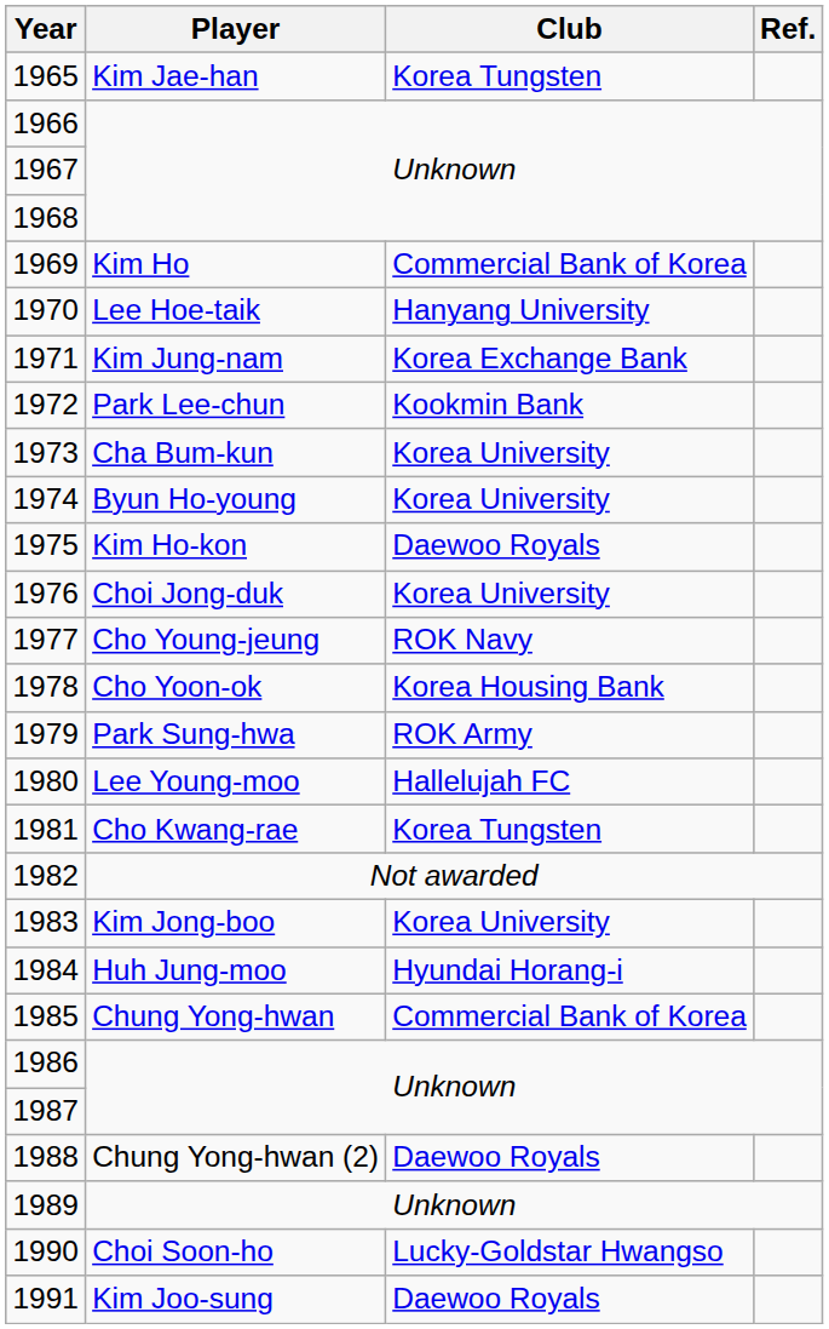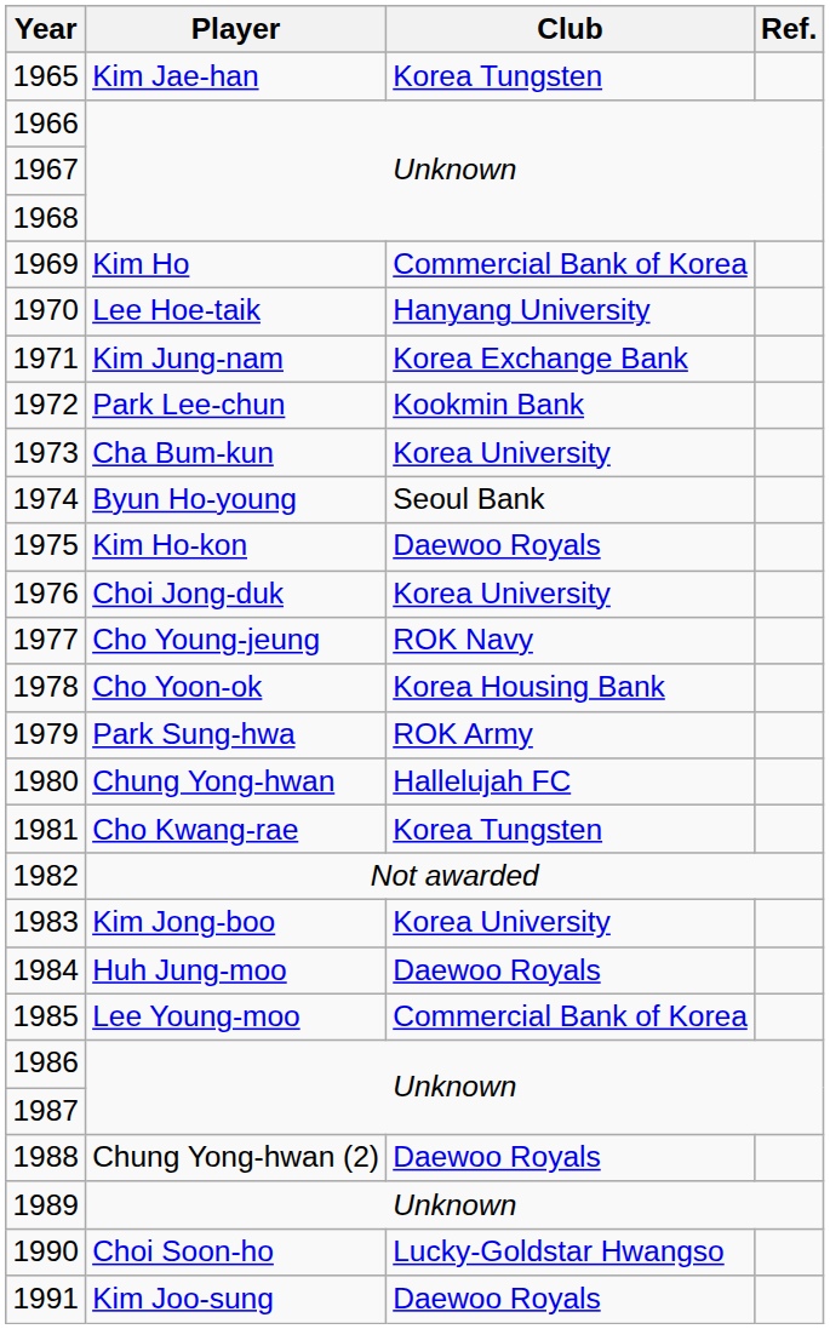 <table class="wikitable" style="text-align:left">
 <tr>
 <th>Year</th>
 <th>Player</th>
 <th>Club</th>
 <th>Ref.</th>
 </tr>
 <tr>
 <td>1965</td>
 <td><a href='#'>Kim Jae-han</a></td>
 <td>  <a href='#'>Korea Tungsten</a></td>
 <td></td>
 </tr>
 <tr>
 <td>1966</td>
 <td rowspan="3" colspan="3" align="center"><em>Unknown</em></td>
 </tr>
 <tr>
 <td>1967</td>
 </tr>
 <tr>
 <td>1968</td>
 </tr>
 <tr>
 <td>1969</td>
 <td><a href='#'>Kim Ho</a></td>
 <td>  <a href='#'>Commercial Bank of Korea</a></td>
 <td></td>
 </tr>
 <tr>
 <td>1970</td>
 <td><a href='#'>Lee Hoe-taik</a></td>
 <td>  <a href='#'>Hanyang University</a></td>
 <td></td>
 </tr>
 <tr>
 <td>1971</td>
 <td><a href='#'>Kim Jung-nam</a></td>
 <td>  <a href='#'>Korea Exchange Bank</a></td>
 <td></td>
 </tr>
 <tr>
 <td>1972</td>
 <td><a href='#'>Park Lee-chun</a></td>
 <td>  <a href='#'>Kookmin Bank</a></td>
 <td></td>
 </tr>
 <tr>
 <td>1973</td>
 <td><a href='#'>Cha Bum-kun</a></td>
 <td>  <a href='#'>Korea University</a></td>
 <td></td>
 </tr>
 <tr>
 <td>1974</td>
 <td><a href='#'>Byun Ho-young</a></td>
-<td>  <a href='#'>Korea University</a></td>
+<td>  Seoul Bank</td>
 <td></td>
 </tr>
 <tr>
 <td>1975</td>
 <td><a href='#'>Kim Ho-kon</a></td>
 <td>  <a href='#'>Daewoo Royals</a></td>
 <td></td>
 </tr>
 <tr>
 <td>1976</td>
 <td><a href='#'>Choi Jong-duk</a></td>
 <td> <a href='#'>Korea University</a></td>
 <td></td>
 </tr>
 <tr>
 <td>1977</td>
 <td><a href='#'>Cho Young-jeung</a></td>
 <td> <a href='#'>ROK Navy</a></td>
 <td></td>
 </tr>
 <tr>
 <td>1978</td>
 <td><a href='#'>Cho Yoon-ok</a></td>
 <td> <a href='#'>Korea Housing Bank</a></td>
 <td></td>
 </tr>
 <tr>
 <td>1979</td>
 <td><a href='#'>Park Sung-hwa</a></td>
 <td>  <a href='#'>ROK Army</a></td>
 <td></td>
 </tr>
 <tr>
 <td>1980</td>
-<td><a href='#'>Lee Young-moo</a></td>
+<td><a href='#'>Chung Yong-hwan</a></td>
 <td>  <a href='#'>Hallelujah FC</a></td>
 <td></td>
 </tr>
 <tr>
 <td>1981</td>
 <td><a href='#'>Cho Kwang-rae</a></td>
 <td>  <a href='#'>Korea Tungsten</a></td>
 <td></td>
 </tr>
 <tr>
 <td>1982</td>
 <td colspan="3" align="center"><em>Not awarded</em></td>
 </tr>
 <tr>
 <td>1983</td>
 <td><a href='#'>Kim Jong-boo</a></td>
 <td>  <a href='#'>Korea University</a></td>
 <td></td>
 </tr>
 <tr>
 <td>1984</td>
 <td><a href='#'>Huh Jung-moo</a></td>
-<td>  <a href='#'>Hyundai Horang-i</a></td>
+<td>  <a href='#'>Daewoo Royals</a></td>
 <td></td>
 </tr>
 <tr>
 <td>1985</td>
-<td><a href='#'>Chung Yong-hwan</a></td>
+<td><a href='#'>Lee Young-moo</a></td>
 <td>  <a href='#'>Commercial Bank of Korea</a></td>
 <td></td>
 </tr>
 <tr>
 <td>1986</td>
 <td rowspan="2" colspan="3" align="center"><em>Unknown</em></td>
 </tr>
 <tr>
 <td>1987</td>
 </tr>
 <tr>
 <td>1988</td>
 <td>Chung Yong-hwan (2)</td>
 <td>  <a href='#'>Daewoo Royals</a></td>
 <td></td>
 </tr>
 <tr>
 <td>1989</td>
 <td colspan="3" align="center"><em>Unknown</em></td>
 </tr>
 <tr>
 <td>1990</td>
 <td><a href='#'>Choi Soon-ho</a></td>
 <td>  <a href='#'>Lucky-Goldstar Hwangso</a></td>
 <td></td>
 </tr>
 <tr>
 <td>1991</td>
 <td><a href='#'>Kim Joo-sung</a></td>
 <td>  <a href='#'>Daewoo Royals</a></td>
 <td></td>
 </tr>
 </table>
